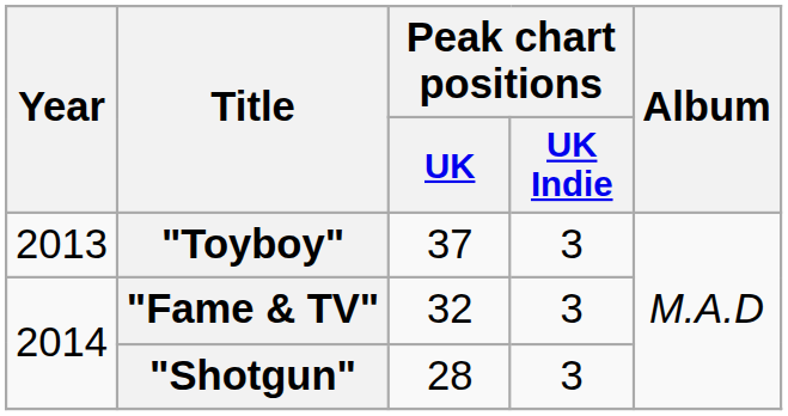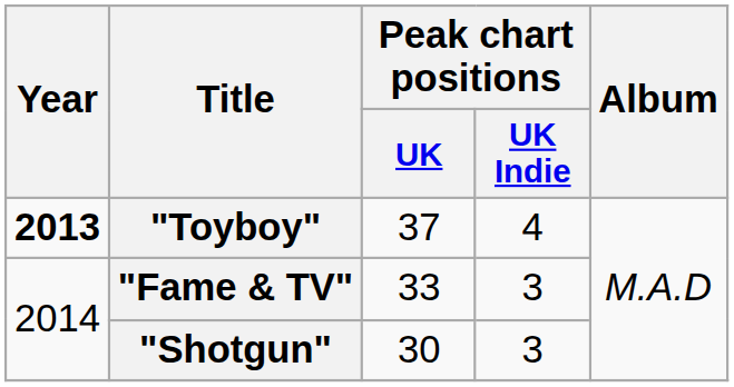 <table class="wikitable plainrowheaders" style="text-align:center;">
 <tr>
 <th scope="col" rowspan="2">Year</th>
 <th scope="col" rowspan="2">Title</th>
 <th scope="col" colspan="2">Peak chart positions</th>
 <th scope="col" rowspan="2">Album</th>
 </tr>
 <tr>
 <th scope="col" style="width:3em;font-size:85%;"><a href='#'>UK</a><br></th>
 <th scope="col" style="width:3em;font-size:85%;"><a href='#'>UK Indie</a><br></th>
 </tr>
 <tr>
-<td>2013</td>
+<td><strong>2013</strong></td>
 <th scope="row">"Toyboy"</th>
 <td>37</td>
-<td>3</td>
+<td>4</td>
 <td rowspan="3"><em>M.A.D</em></td>
 </tr>
 <tr>
 <td rowspan="2">2014</td>
 <th scope="row">"Fame & TV"</th>
-<td>32</td>
+<td>33</td>
 <td>3</td>
 </tr>
 <tr>
 <th scope="row">"Shotgun"</th>
-<td>28</td>
+<td>30</td>
 <td>3</td>
 </tr>
 <tr>
 </tr>
 </table>
